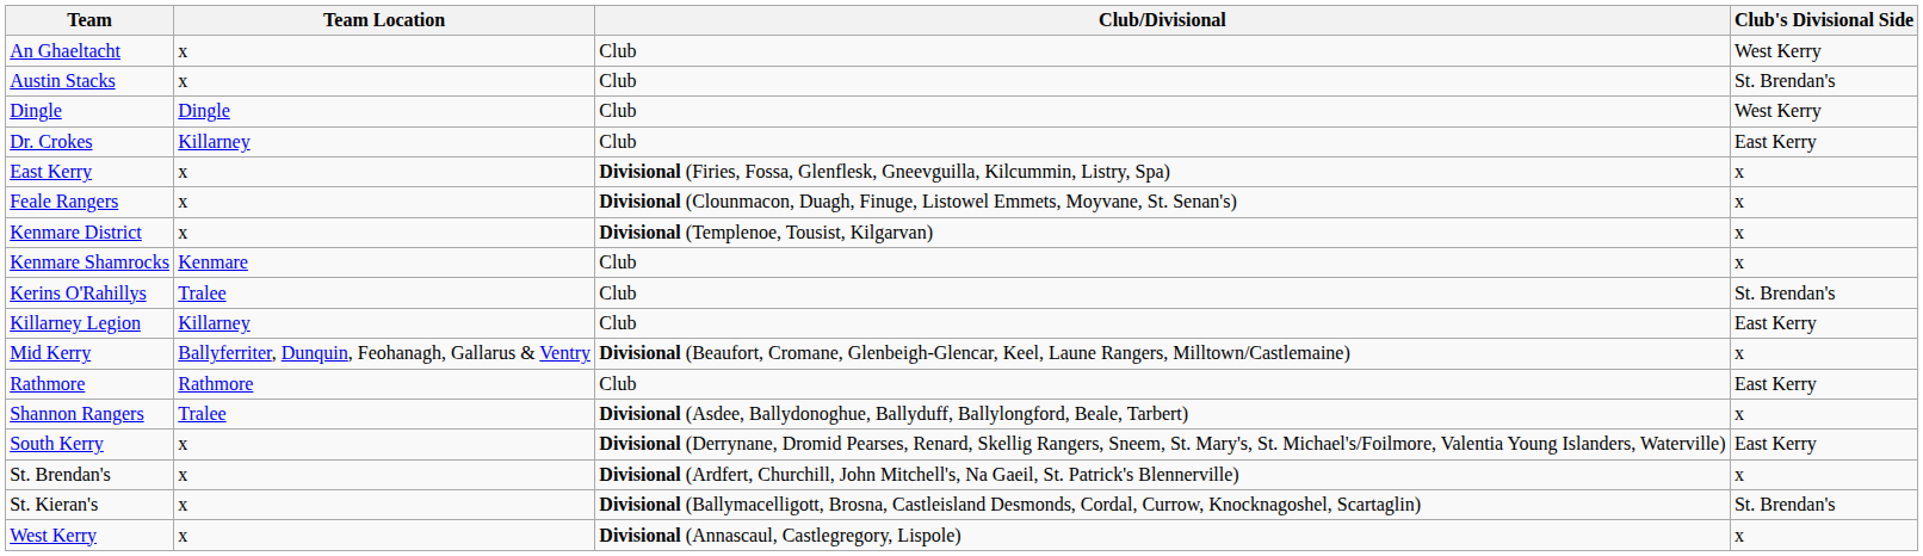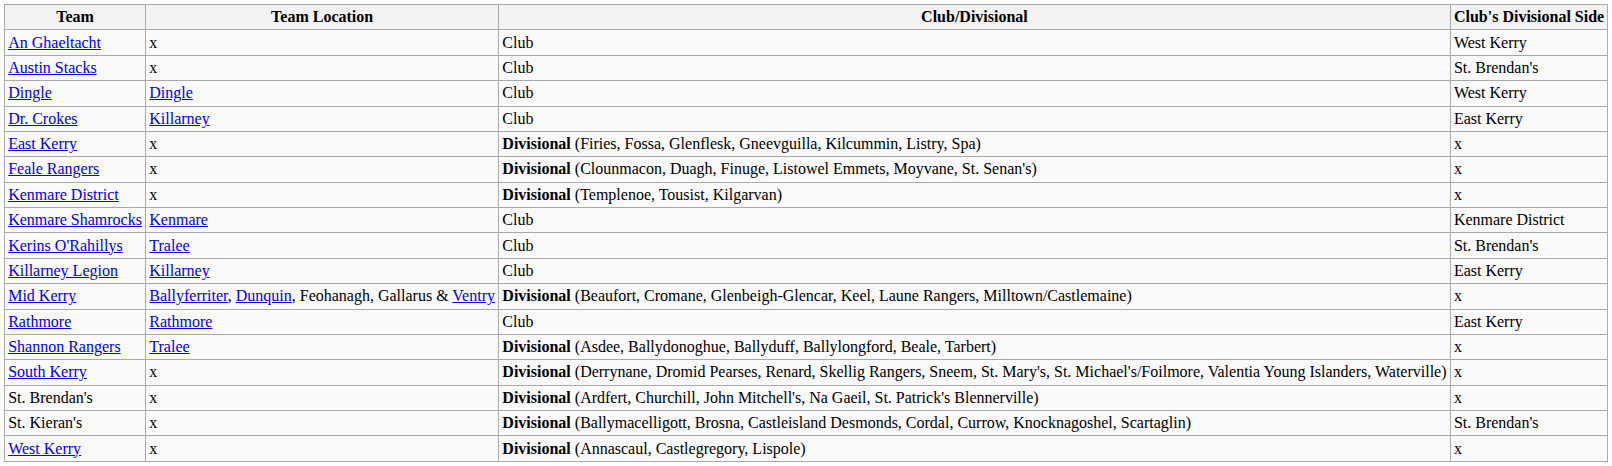 <table class="wikitable sortable">
 <tr>
 <th>Team</th>
 <th>Team Location</th>
 <th>Club/Divisional</th>
 <th>Club's Divisional Side</th>
 </tr>
 <tr>
 <td><a href='#'>An Ghaeltacht</a></td>
 <td>x</td>
 <td>Club</td>
 <td>West Kerry</td>
 </tr>
 <tr>
 <td><a href='#'>Austin Stacks</a></td>
 <td>x</td>
 <td>Club</td>
 <td>St. Brendan's</td>
 </tr>
 <tr>
 <td><a href='#'>Dingle</a></td>
 <td><a href='#'>Dingle</a></td>
 <td>Club</td>
 <td>West Kerry</td>
 </tr>
 <tr>
 <td><a href='#'>Dr. Crokes</a></td>
 <td><a href='#'>Killarney</a></td>
 <td>Club</td>
 <td>East Kerry</td>
 </tr>
 <tr>
 <td><a href='#'>East Kerry</a></td>
 <td>x</td>
 <td><strong>Divisional</strong> (Firies, Fossa, Glenflesk, Gneevguilla, Kilcummin, Listry, Spa)</td>
 <td>x</td>
 </tr>
 <tr>
 <td><a href='#'>Feale Rangers</a></td>
 <td>x</td>
 <td><strong>Divisional</strong> (Clounmacon, Duagh, Finuge, Listowel Emmets, Moyvane, St. Senan's)</td>
 <td>x</td>
 </tr>
 <tr>
 <td><a href='#'>Kenmare District</a></td>
 <td>x</td>
 <td><strong>Divisional</strong> (Templenoe, Tousist, Kilgarvan)</td>
 <td>x</td>
 </tr>
 <tr>
 <td><a href='#'>Kenmare Shamrocks</a></td>
 <td><a href='#'>Kenmare</a></td>
 <td>Club</td>
-<td>x</td>
+<td>Kenmare District</td>
 </tr>
 <tr>
 <td><a href='#'>Kerins O'Rahillys</a></td>
 <td><a href='#'>Tralee</a></td>
 <td>Club</td>
 <td>St. Brendan's</td>
 </tr>
 <tr>
 <td><a href='#'>Killarney Legion</a></td>
 <td><a href='#'>Killarney</a></td>
 <td>Club</td>
 <td>East Kerry</td>
 </tr>
 <tr>
 <td><a href='#'>Mid Kerry</a></td>
 <td><a href='#'>Ballyferriter</a>, <a href='#'>Dunquin</a>, Feohanagh, Gallarus & <a href='#'>Ventry</a></td>
 <td><strong>Divisional</strong> (Beaufort, Cromane, Glenbeigh-Glencar, Keel, Laune Rangers, Milltown/Castlemaine)</td>
 <td>x</td>
 </tr>
 <tr>
 <td><a href='#'>Rathmore</a></td>
 <td><a href='#'>Rathmore</a></td>
 <td>Club</td>
 <td>East Kerry</td>
 </tr>
 <tr>
 <td><a href='#'>Shannon Rangers</a></td>
 <td><a href='#'>Tralee</a></td>
 <td><strong>Divisional</strong> (Asdee, Ballydonoghue, Ballyduff, Ballylongford, Beale, Tarbert)</td>
 <td>x</td>
 </tr>
 <tr>
 <td><a href='#'>South Kerry</a></td>
 <td>x</td>
 <td><strong>Divisional</strong> (Derrynane, Dromid Pearses, Renard, Skellig Rangers, Sneem, St. Mary's, St. Michael's/Foilmore, Valentia Young Islanders, Waterville)</td>
-<td>East Kerry</td>
+<td>x</td>
 </tr>
 <tr>
 <td>St. Brendan's</td>
 <td>x</td>
 <td><strong>Divisional</strong> (Ardfert, Churchill, John Mitchell's, Na Gaeil, St. Patrick's Blennerville)</td>
 <td>x</td>
 </tr>
 <tr>
 <td>St. Kieran's</td>
 <td>x</td>
 <td><strong>Divisional</strong> (Ballymacelligott, Brosna, Castleisland Desmonds, Cordal, Currow, Knocknagoshel, Scartaglin)</td>
 <td>St. Brendan's</td>
 </tr>
 <tr>
 <td><a href='#'>West Kerry</a></td>
 <td>x</td>
 <td><strong>Divisional</strong> (Annascaul, Castlegregory, Lispole)</td>
 <td>x</td>
 </tr>
 <tr>
 </tr>
 </table>
